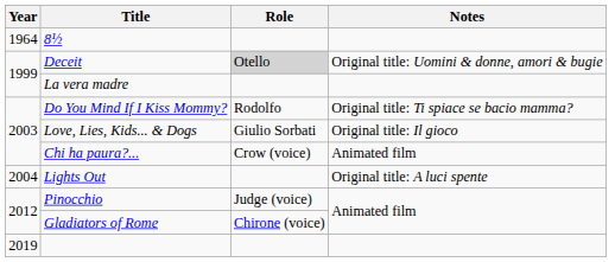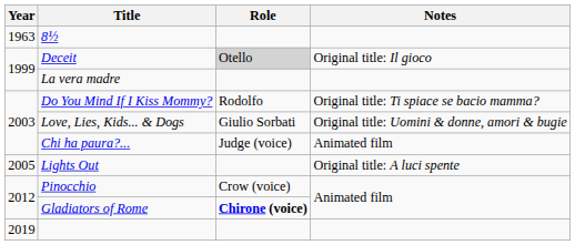 <table class="wikitable plainrowheaders sortable">
 <tr>
 <th scope="col">Year</th>
 <th scope="col">Title</th>
 <th scope="col">Role</th>
 <th scope="col">Notes</th>
 </tr>
 <tr>
-<td>1964</td>
+<td>1963</td>
 <td><em><a href='#'>8½</a></em></td>
 <td></td>
 <td></td>
 </tr>
 <tr>
 <td rowspan=2>1999</td>
 <td><em><a href='#'>Deceit</a></em></td>
 <td style="background: lightgrey;">Otello</td>
-<td>Original title: <em>Uomini & donne, amori & bugie</em></td>
+<td>Original title: <em>Il gioco</em></td>
 </tr>
 <tr>
 <td><em>La vera madre</em></td>
 <td></td>
 <td></td>
 </tr>
 <tr>
 <td rowspan=3>2003</td>
 <td><em><a href='#'>Do You Mind If I Kiss Mommy?</a></em></td>
 <td>Rodolfo</td>
 <td>Original title: <em>Ti spiace se bacio mamma?</em></td>
 </tr>
 <tr>
 <td><em>Love, Lies, Kids... & Dogs</em></td>
 <td>Giulio Sorbati</td>
-<td>Original title: <em>Il gioco</em></td>
+<td>Original title: <em>Uomini & donne, amori & bugie</em></td>
 </tr>
 <tr>
 <td><em><a href='#'>Chi ha paura?...</a></em></td>
-<td>Crow (voice)</td>
+<td>Judge (voice)</td>
 <td>Animated film</td>
 </tr>
 <tr>
-<td>2004</td>
+<td>2005</td>
 <td><em><a href='#'>Lights Out</a></em></td>
 <td></td>
 <td>Original title: <em>A luci spente</em></td>
 </tr>
 <tr>
 <td rowspan=2>2012</td>
 <td><em><a href='#'>Pinocchio</a></em></td>
-<td>Judge (voice)</td>
+<td>Crow (voice)</td>
 <td Rowspan=2>Animated film</td>
 </tr>
 <tr>
 <td><em><a href='#'>Gladiators of Rome</a></em></td>
-<td><a href='#'>Chirone</a> (voice)</td>
+<td><strong><a href='#'>Chirone</a> (voice)</strong></td>
 </tr>
 <tr>
 <td>2019</td>
 <td><em></em></td>
 <td></td>
 <td></td>
 </tr>
 </table>
